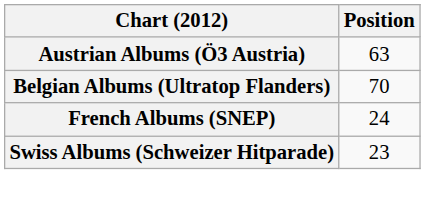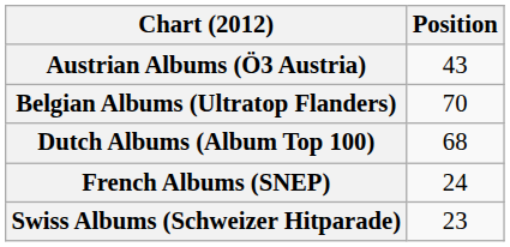 <table class="wikitable sortable plainrowheaders">
 <tr>
 <th scope="col">Chart (2012)</th>
 <th scope="col">Position</th>
 </tr>
 <tr>
 <th scope="row">Austrian Albums (Ö3 Austria)</th>
-<td align="center">63</td>
+<td align="center">43</td>
 </tr>
 <tr>
 <th scope="row">Belgian Albums (Ultratop Flanders)</th>
 <td align="center">70</td>
+</tr>
+<tr>
+<th scope="row">Dutch Albums (Album Top 100)</th>
+<td align="center">68</td>
 </tr>
 <tr>
 <th scope="row">French Albums (SNEP)</th>
 <td align="center">24</td>
 </tr>
 <tr>
 <th scope="row">Swiss Albums (Schweizer Hitparade)</th>
 <td align="center">23</td>
 </tr>
 </table>
